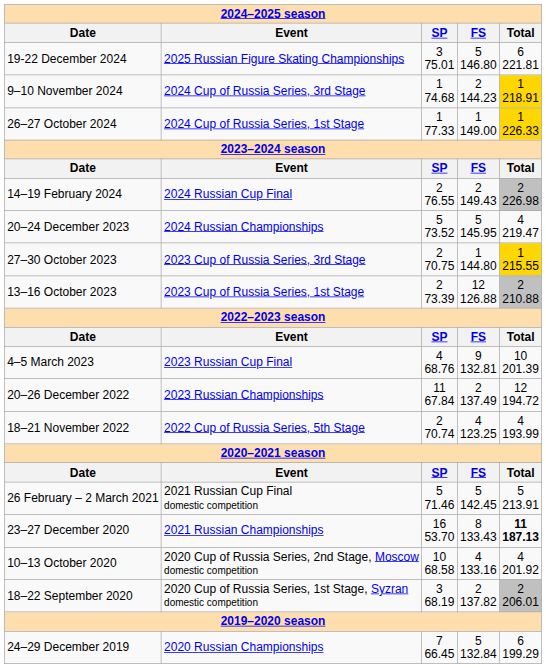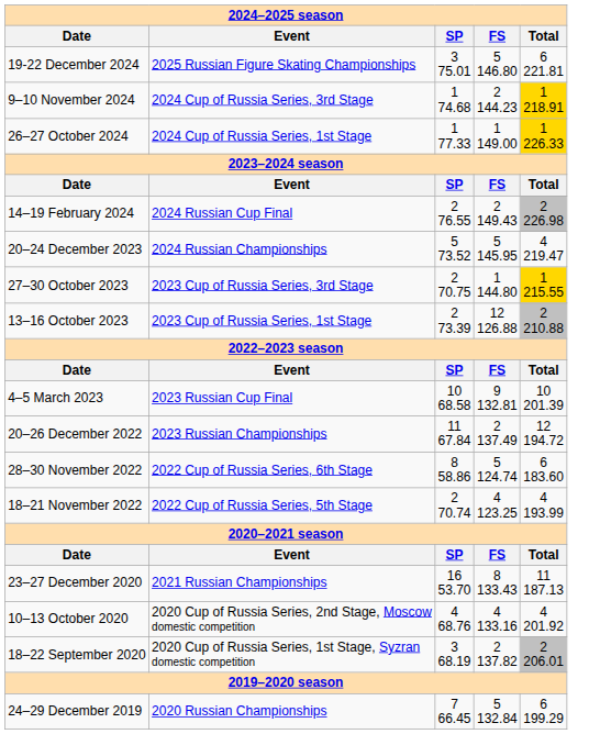 <table class="wikitable">
 <tr>
 <td style="background-color: #ffdead; " colspan=5 align=center><a href='#'><strong>2024–2025 season</strong></a></td>
 </tr>
 <tr>
 <th>Date</th>
 <th>Event</th>
 <th><a href='#'>SP</a></th>
 <th><a href='#'>FS</a></th>
 <th>Total</th>
 </tr>
 <tr>
 <td>19-22 December 2024</td>
 <td><a href='#'>2025 Russian Figure Skating Championships</a></td>
 <td align=center>3 <br> 75.01</td>
 <td align=center>5 <br> 146.80</td>
 <td align=center>6 <br> 221.81</td>
 </tr>
 <tr>
 <td>9–10 November 2024</td>
 <td><a href='#'>2024 Cup of Russia Series, 3rd Stage</a></td>
 <td align=center>1 <br> 74.68</td>
 <td align=center>2 <br> 144.23</td>
 <td align=center bgcolor=gold>1 <br> 218.91</td>
 </tr>
 <tr>
 <td>26–27 October 2024</td>
 <td><a href='#'>2024 Cup of Russia Series, 1st Stage</a></td>
 <td align=center>1 <br> 77.33</td>
 <td align=center>1 <br> 149.00</td>
 <td align=center bgcolor=gold>1 <br> 226.33</td>
 </tr>
 <tr>
 <td style="background-color: #ffdead; " colspan=5 align=center><a href='#'><strong>2023–2024 season</strong></a></td>
 </tr>
 <tr>
 <th>Date</th>
 <th>Event</th>
 <th><a href='#'>SP</a></th>
 <th><a href='#'>FS</a></th>
 <th>Total</th>
 </tr>
 <tr>
 <td>14–19 February 2024</td>
 <td><a href='#'>2024 Russian Cup Final</a></td>
 <td align=center>2 <br> 76.55</td>
 <td align=center>2 <br> 149.43</td>
 <td align=center bgcolor=silver>2 <br> 226.98</td>
 </tr>
 <tr>
 <td>20–24 December 2023</td>
 <td><a href='#'>2024 Russian Championships</a> <br></td>
 <td align=center>5 <br> 73.52</td>
 <td align=center>5 <br> 145.95</td>
 <td align=center>4 <br> 219.47</td>
 </tr>
 <tr>
 <td>27–30 October 2023</td>
 <td><a href='#'>2023 Cup of Russia Series, 3rd Stage</a> <br></td>
 <td align=center>2 <br> 70.75</td>
 <td align=center>1 <br> 144.80</td>
 <td align=center bgcolor=gold>1 <br> 215.55</td>
 </tr>
 <tr>
 <td>13–16 October 2023</td>
 <td><a href='#'>2023 Cup of Russia Series, 1st Stage</a> <br></td>
 <td align=center>2 <br> 73.39</td>
 <td align=center>12 <br> 126.88</td>
 <td align=center bgcolor=silver>2 <br> 210.88</td>
 </tr>
 <tr>
 <td style="background-color: #ffdead; " colspan=5 align=center><a href='#'><strong>2022–2023 season</strong></a></td>
 </tr>
 <tr>
 <th>Date</th>
 <th>Event</th>
 <th><a href='#'>SP</a></th>
 <th><a href='#'>FS</a></th>
 <th>Total</th>
 </tr>
 <tr>
 <td>4–5 March 2023</td>
 <td><a href='#'>2023 Russian Cup Final</a></td>
-<td align=center>4 <br> 68.76</td>
+<td align=center>10 <br> 68.58</td>
 <td align=center>9 <br> 132.81</td>
 <td align=center>10 <br> 201.39</td>
 </tr>
 <tr>
 <td>20–26 December 2022</td>
 <td><a href='#'>2023 Russian Championships</a> <br></td>
 <td align=center>11 <br> 67.84</td>
 <td align=center>2 <br> 137.49</td>
 <td align=center>12 <br> 194.72</td>
+</tr>
+<tr>
+<td>28–30 November 2022</td>
+<td><a href='#'>2022 Cup of Russia Series, 6th Stage</a> <br></td>
+<td align=center>8 <br> 58.86</td>
+<td align=center>5 <br> 124.74</td>
+<td align=center>6 <br> 183.60</td>
 </tr>
 <tr>
 <td>18–21 November 2022</td>
 <td><a href='#'>2022 Cup of Russia Series, 5th Stage</a> <br></td>
 <td align=center>2 <br> 70.74</td>
 <td align=center>4 <br> 123.25</td>
 <td align=center>4 <br> 193.99</td>
 </tr>
 <tr>
 <td style="background-color: #ffdead; " colspan=5 align=center><a href='#'><strong>2020–2021 season</strong></a></td>
 </tr>
 <tr>
 <th>Date</th>
 <th>Event</th>
 <th><a href='#'>SP</a></th>
 <th><a href='#'>FS</a></th>
 <th>Total</th>
 </tr>
 <tr>
-<td>26 February – 2 March 2021</td>
-<td>2021 Russian Cup Final <br> <small>domestic competition</small></td>
-<td align=center>5 <br> 71.46</td>
-<td align=center>5 <br> 142.45</td>
-<td align=center>5 <br> 213.91</td>
-</tr>
-<tr>
 <td>23–27 December 2020</td>
 <td><a href='#'>2021 Russian Championships</a></td>
 <td align=center>16 <br> 53.70</td>
 <td align=center>8 <br> 133.43</td>
-<td align=center><strong>11 <br> 187.13</strong></td>
+<td align=center>11 <br> 187.13</td>
 </tr>
 <tr>
 <td>10–13 October 2020</td>
 <td>2020 Cup of Russia Series, 2nd Stage, <a href='#'>Moscow</a> <br> <small>domestic competition</small></td>
-<td align=center>10 <br> 68.58</td>
+<td align=center>4 <br> 68.76</td>
 <td align=center>4 <br> 133.16</td>
 <td align=center>4 <br> 201.92</td>
 </tr>
 <tr>
 <td>18–22 September 2020</td>
 <td>2020 Cup of Russia Series, 1st Stage, <a href='#'>Syzran</a> <br> <small>domestic competition</small></td>
 <td align=center>3 <br> 68.19</td>
 <td align=center>2 <br> 137.82</td>
 <td align=center bgcolor=silver>2 <br> 206.01</td>
 </tr>
 <tr>
 <td style="background-color: #ffdead; " colspan=5 align=center><a href='#'><strong>2019–2020 season</strong></a></td>
 </tr>
 <tr>
 <td>24–29 December 2019</td>
 <td><a href='#'>2020 Russian Championships</a></td>
 <td align=center>7 <br> 66.45</td>
 <td align=center>5 <br> 132.84</td>
 <td align=center>6 <br> 199.29</td>
 </tr>
 </table>
